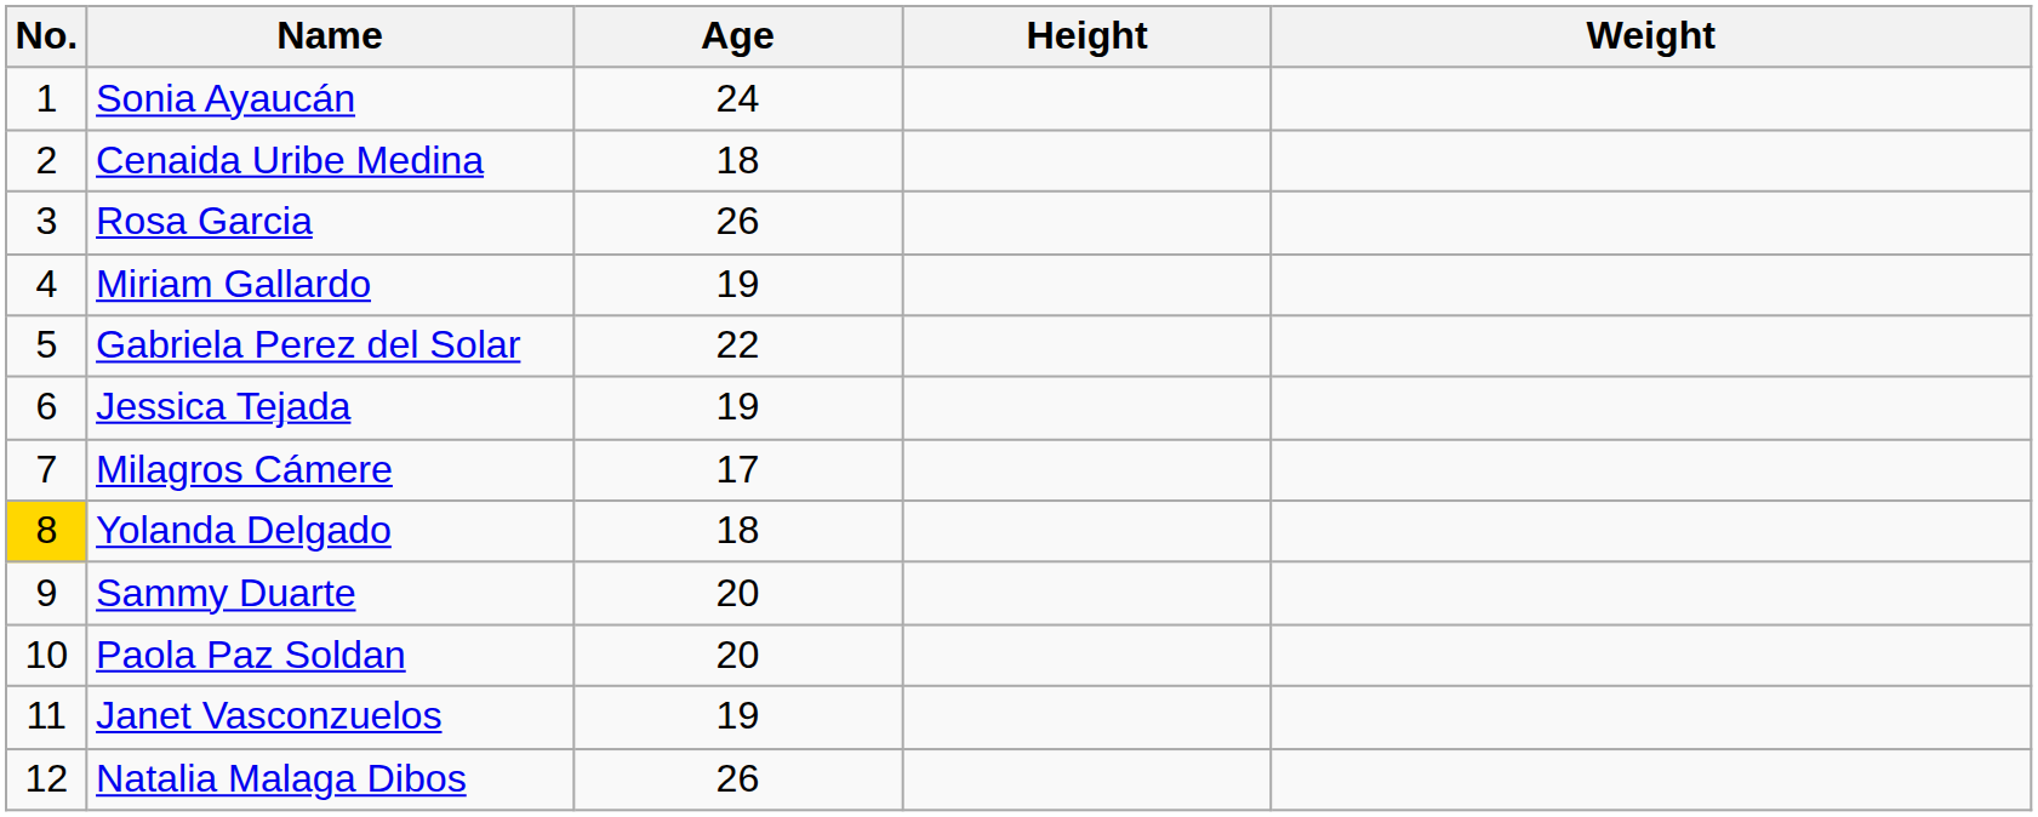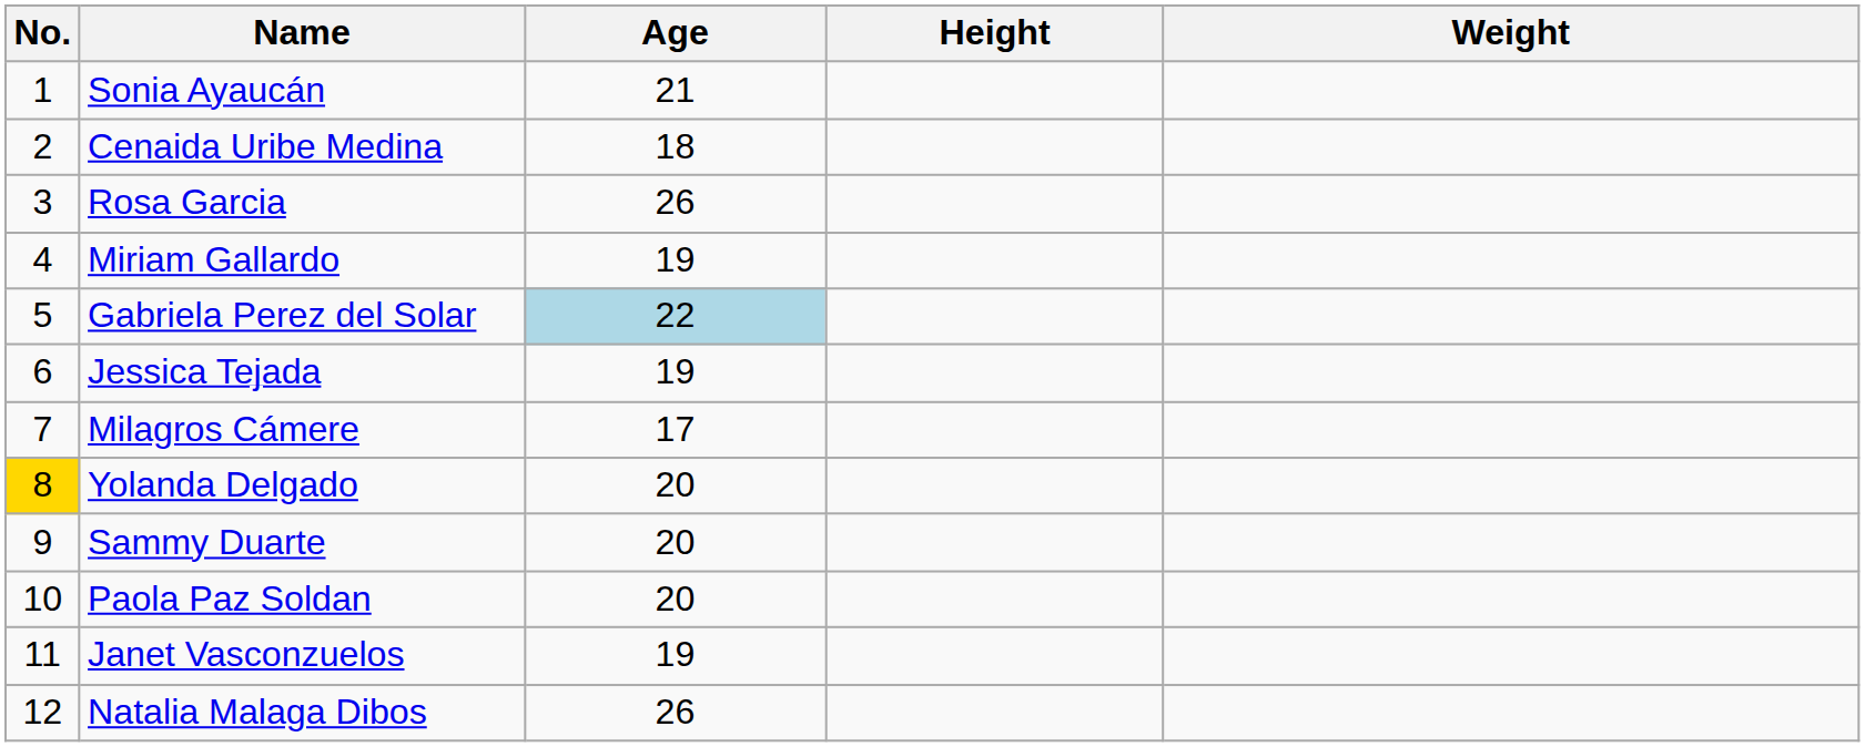 <table class="wikitable sortable" style="text-align:center;">
 <tr>
 <th>No.</th>
 <th style="width:12em">Name</th>
 <th style="width:8em">Age</th>
 <th style="width:9em">Height</th>
 <th style="width:19em">Weight</th>
 </tr>
 <tr>
 <td>1</td>
 <td align=left><a href='#'>Sonia Ayaucán</a></td>
-<td>24</td>
+<td>21</td>
 <td></td>
 <td></td>
 </tr>
 <tr>
 <td>2</td>
 <td align=left><a href='#'>Cenaida Uribe Medina</a></td>
 <td>18</td>
 <td></td>
 <td></td>
 </tr>
 <tr>
 <td>3</td>
 <td align=left><a href='#'>Rosa Garcia</a></td>
 <td>26</td>
 <td></td>
 <td></td>
 </tr>
 <tr>
 <td>4</td>
 <td align=left><a href='#'>Miriam Gallardo</a></td>
 <td>19</td>
 <td></td>
 <td></td>
 </tr>
 <tr>
 <td>5</td>
 <td align=left><a href='#'>Gabriela Perez del Solar</a></td>
-<td>22</td>
+<td style="background: lightblue;">22</td>
 <td></td>
 <td></td>
 </tr>
 <tr>
 <td>6</td>
 <td align=left><a href='#'>Jessica Tejada</a></td>
 <td>19</td>
 <td></td>
 <td></td>
 </tr>
 <tr>
 <td>7</td>
 <td align=left><a href='#'>Milagros Cámere</a></td>
 <td>17</td>
 <td></td>
 <td></td>
 </tr>
 <tr>
 <td style="background: gold;">8</td>
 <td align=left><a href='#'>Yolanda Delgado</a></td>
-<td>18</td>
+<td>20</td>
 <td></td>
 <td></td>
 </tr>
 <tr>
 <td>9</td>
 <td align=left><a href='#'>Sammy Duarte</a></td>
 <td>20</td>
 <td></td>
 <td></td>
 </tr>
 <tr>
 <td>10</td>
 <td align=left><a href='#'>Paola Paz Soldan</a></td>
 <td>20</td>
 <td></td>
 <td></td>
 </tr>
 <tr>
 <td>11</td>
 <td align=left><a href='#'>Janet Vasconzuelos</a></td>
 <td>19</td>
 <td></td>
 <td></td>
 </tr>
 <tr>
 <td>12</td>
 <td align=left><a href='#'>Natalia Malaga Dibos</a></td>
 <td>26</td>
 <td></td>
 <td></td>
 </tr>
 </table>
